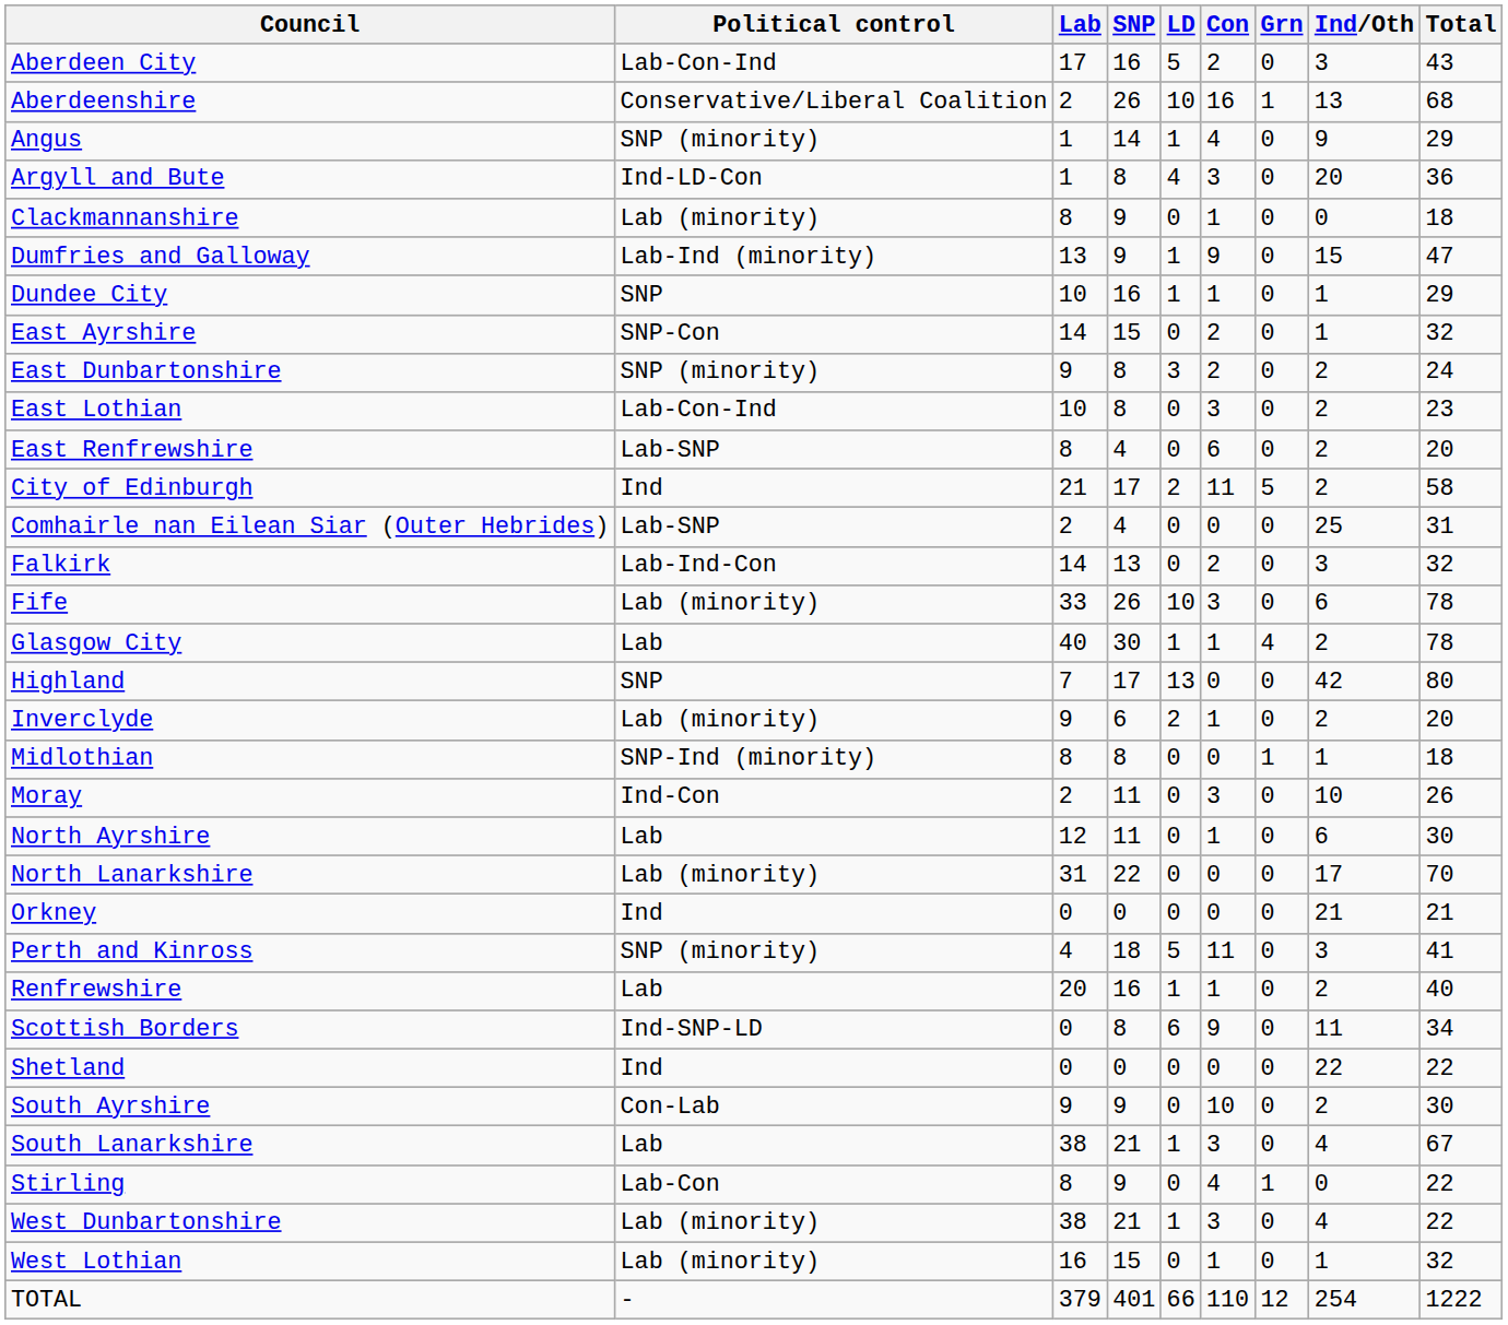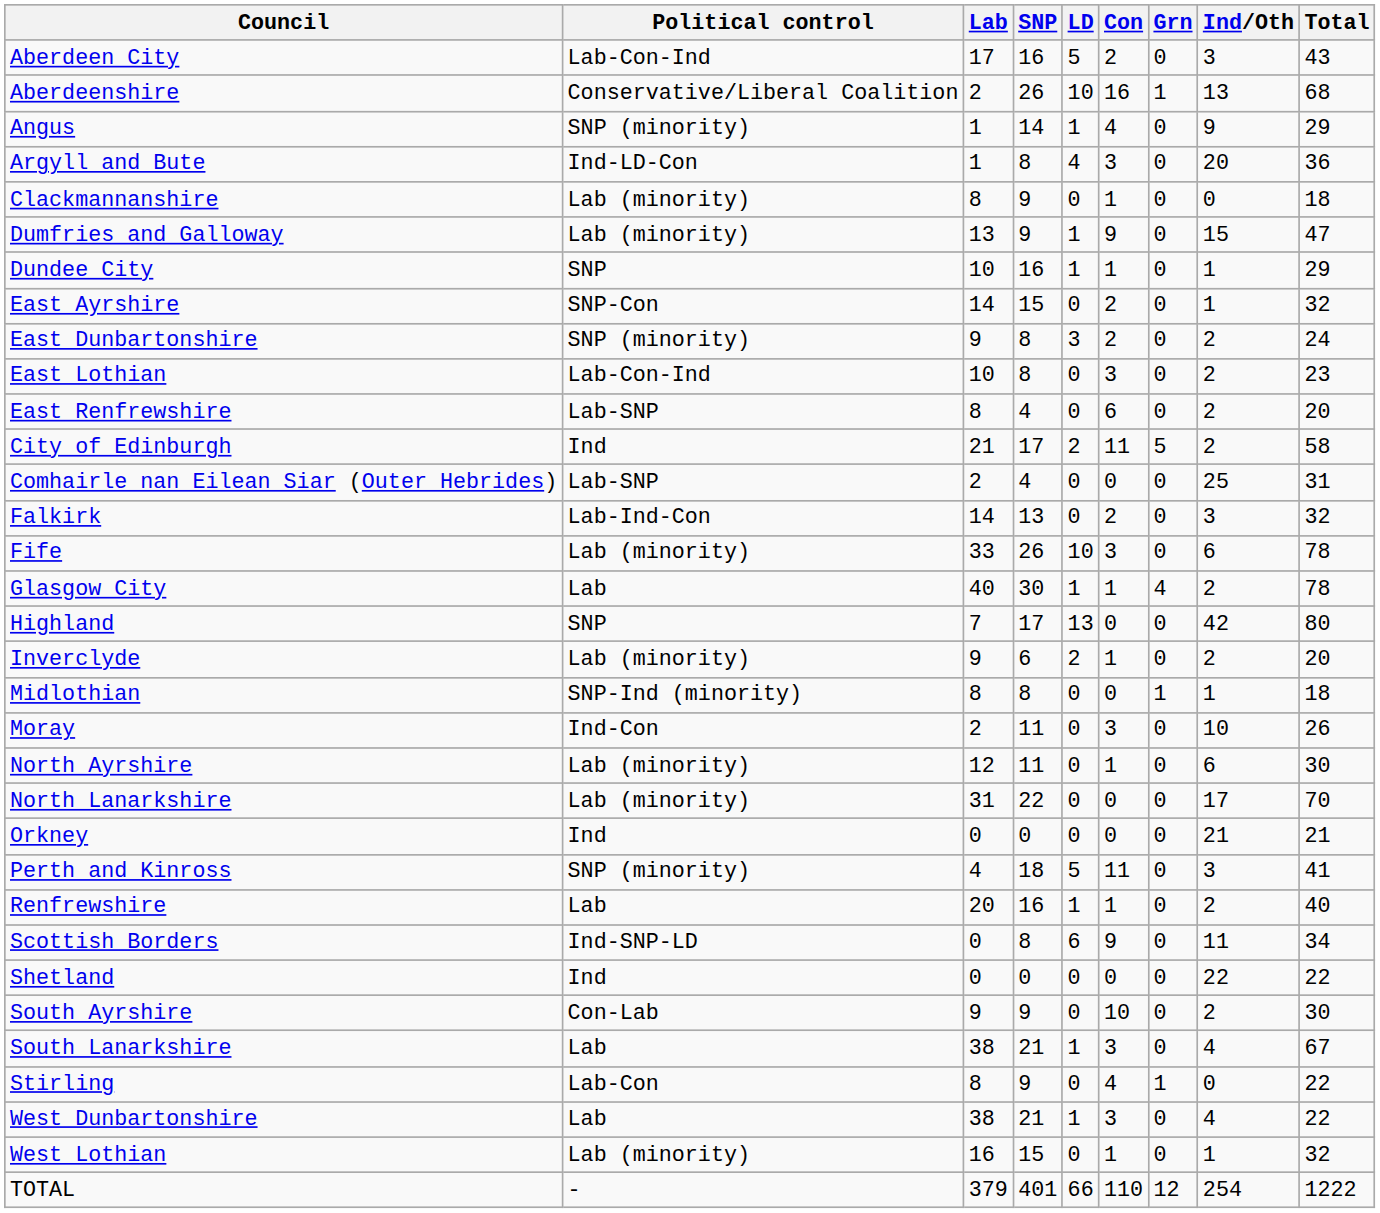 <table class="wikitable">
 <tr>
 <th>Council</th>
 <th>Political control </th>
 <th><a href='#'>Lab</a></th>
 <th><a href='#'>SNP</a></th>
 <th><a href='#'>LD</a></th>
 <th><a href='#'>Con</a></th>
 <th><a href='#'>Grn</a></th>
 <th><a href='#'>Ind</a>/Oth</th>
 <th>Total</th>
 </tr>
 <tr>
 <td><a href='#'>Aberdeen City</a></td>
 <td>Lab-Con-Ind</td>
 <td>17</td>
 <td>16</td>
 <td>5</td>
 <td>2</td>
 <td>0</td>
 <td>3</td>
 <td>43</td>
 </tr>
 <tr>
 <td><a href='#'>Aberdeenshire</a></td>
 <td>Conservative/Liberal Coalition</td>
 <td>2</td>
 <td>26</td>
 <td>10</td>
 <td>16</td>
 <td>1</td>
 <td>13</td>
 <td>68</td>
 </tr>
 <tr>
 <td><a href='#'>Angus</a></td>
 <td>SNP (minority)</td>
 <td>1</td>
 <td>14</td>
 <td>1</td>
 <td>4</td>
 <td>0</td>
 <td>9</td>
 <td>29</td>
 </tr>
 <tr>
 <td><a href='#'>Argyll and Bute</a></td>
 <td>Ind-LD-Con</td>
 <td>1</td>
 <td>8</td>
 <td>4</td>
 <td>3</td>
 <td>0</td>
 <td>20</td>
 <td>36</td>
 </tr>
 <tr>
 <td><a href='#'>Clackmannanshire</a></td>
 <td>Lab (minority)</td>
 <td>8</td>
 <td>9</td>
 <td>0</td>
 <td>1</td>
 <td>0</td>
 <td>0</td>
 <td>18</td>
 </tr>
 <tr>
 <td><a href='#'>Dumfries and Galloway</a></td>
-<td>Lab-Ind (minority)</td>
+<td>Lab (minority)</td>
 <td>13</td>
 <td>9</td>
 <td>1</td>
 <td>9</td>
 <td>0</td>
 <td>15</td>
 <td>47</td>
 </tr>
 <tr>
 <td><a href='#'>Dundee City</a></td>
 <td>SNP</td>
 <td>10</td>
 <td>16</td>
 <td>1</td>
 <td>1</td>
 <td>0</td>
 <td>1</td>
 <td>29</td>
 </tr>
 <tr>
 <td><a href='#'>East Ayrshire</a></td>
 <td>SNP-Con</td>
 <td>14</td>
 <td>15</td>
 <td>0</td>
 <td>2</td>
 <td>0</td>
 <td>1</td>
 <td>32</td>
 </tr>
 <tr>
 <td><a href='#'>East Dunbartonshire</a></td>
 <td>SNP (minority)</td>
 <td>9</td>
 <td>8</td>
 <td>3</td>
 <td>2</td>
 <td>0</td>
 <td>2</td>
 <td>24</td>
 </tr>
 <tr>
 <td><a href='#'>East Lothian</a></td>
 <td>Lab-Con-Ind</td>
 <td>10</td>
 <td>8</td>
 <td>0</td>
 <td>3</td>
 <td>0</td>
 <td>2</td>
 <td>23</td>
 </tr>
 <tr>
 <td><a href='#'>East Renfrewshire</a></td>
 <td>Lab-SNP</td>
 <td>8</td>
 <td>4</td>
 <td>0</td>
 <td>6</td>
 <td>0</td>
 <td>2</td>
 <td>20</td>
 </tr>
 <tr>
 <td><a href='#'>City of Edinburgh</a></td>
 <td>Ind</td>
 <td>21</td>
 <td>17</td>
 <td>2</td>
 <td>11</td>
 <td>5</td>
 <td>2</td>
 <td>58</td>
 </tr>
 <tr>
 <td><a href='#'>Comhairle nan Eilean Siar</a> (<a href='#'>Outer Hebrides</a>)</td>
 <td>Lab-SNP</td>
 <td>2</td>
 <td>4</td>
 <td>0</td>
 <td>0</td>
 <td>0</td>
 <td>25</td>
 <td>31</td>
 </tr>
 <tr>
 <td><a href='#'>Falkirk</a></td>
 <td>Lab-Ind-Con</td>
 <td>14</td>
 <td>13</td>
 <td>0</td>
 <td>2</td>
 <td>0</td>
 <td>3</td>
 <td>32</td>
 </tr>
 <tr>
 <td><a href='#'>Fife</a></td>
 <td>Lab (minority)</td>
 <td>33</td>
 <td>26</td>
 <td>10</td>
 <td>3</td>
 <td>0</td>
 <td>6</td>
 <td>78</td>
 </tr>
 <tr>
 <td><a href='#'>Glasgow City</a></td>
 <td>Lab</td>
 <td>40</td>
 <td>30</td>
 <td>1</td>
 <td>1</td>
 <td>4</td>
 <td>2</td>
 <td>78</td>
 </tr>
 <tr>
 <td><a href='#'>Highland</a></td>
 <td>SNP</td>
 <td>7</td>
 <td>17</td>
 <td>13</td>
 <td>0</td>
 <td>0</td>
 <td>42</td>
 <td>80</td>
 </tr>
 <tr>
 <td><a href='#'>Inverclyde</a></td>
 <td>Lab (minority)</td>
 <td>9</td>
 <td>6</td>
 <td>2</td>
 <td>1</td>
 <td>0</td>
 <td>2</td>
 <td>20</td>
 </tr>
 <tr>
 <td><a href='#'>Midlothian</a></td>
 <td>SNP-Ind (minority)</td>
 <td>8</td>
 <td>8</td>
 <td>0</td>
 <td>0</td>
 <td>1</td>
 <td>1</td>
 <td>18</td>
 </tr>
 <tr>
 <td><a href='#'>Moray</a></td>
 <td>Ind-Con</td>
 <td>2</td>
 <td>11</td>
 <td>0</td>
 <td>3</td>
 <td>0</td>
 <td>10</td>
 <td>26</td>
 </tr>
 <tr>
 <td><a href='#'>North Ayrshire</a></td>
-<td>Lab</td>
+<td>Lab (minority)</td>
 <td>12</td>
 <td>11</td>
 <td>0</td>
 <td>1</td>
 <td>0</td>
 <td>6</td>
 <td>30</td>
 </tr>
 <tr>
 <td><a href='#'>North Lanarkshire</a></td>
 <td>Lab (minority)</td>
 <td>31</td>
 <td>22</td>
 <td>0</td>
 <td>0</td>
 <td>0</td>
 <td>17</td>
 <td>70</td>
 </tr>
 <tr>
 <td><a href='#'>Orkney</a></td>
 <td>Ind</td>
 <td>0</td>
 <td>0</td>
 <td>0</td>
 <td>0</td>
 <td>0</td>
 <td>21</td>
 <td>21</td>
 </tr>
 <tr>
 <td><a href='#'>Perth and Kinross</a></td>
 <td>SNP (minority)</td>
 <td>4</td>
 <td>18</td>
 <td>5</td>
 <td>11</td>
 <td>0</td>
 <td>3</td>
 <td>41</td>
 </tr>
 <tr>
 <td><a href='#'>Renfrewshire</a></td>
 <td>Lab</td>
 <td>20</td>
 <td>16</td>
 <td>1</td>
 <td>1</td>
 <td>0</td>
 <td>2</td>
 <td>40</td>
 </tr>
 <tr>
 <td><a href='#'>Scottish Borders</a></td>
 <td>Ind-SNP-LD</td>
 <td>0</td>
 <td>8</td>
 <td>6</td>
 <td>9</td>
 <td>0</td>
 <td>11</td>
 <td>34</td>
 </tr>
 <tr>
 <td><a href='#'>Shetland</a></td>
 <td>Ind</td>
 <td>0</td>
 <td>0</td>
 <td>0</td>
 <td>0</td>
 <td>0</td>
 <td>22</td>
 <td>22</td>
 </tr>
 <tr>
 <td><a href='#'>South Ayrshire</a></td>
 <td>Con-Lab</td>
 <td>9</td>
 <td>9</td>
 <td>0</td>
 <td>10</td>
 <td>0</td>
 <td>2</td>
 <td>30</td>
 </tr>
 <tr>
 <td><a href='#'>South Lanarkshire</a></td>
 <td>Lab</td>
 <td>38</td>
 <td>21</td>
 <td>1</td>
 <td>3</td>
 <td>0</td>
 <td>4</td>
 <td>67</td>
 </tr>
 <tr>
 <td><a href='#'>Stirling</a></td>
 <td>Lab-Con</td>
 <td>8</td>
 <td>9</td>
 <td>0</td>
 <td>4</td>
 <td>1</td>
 <td>0</td>
 <td>22</td>
 </tr>
 <tr>
 <td><a href='#'>West Dunbartonshire</a></td>
-<td>Lab (minority)</td>
+<td>Lab</td>
 <td>38</td>
 <td>21</td>
 <td>1</td>
 <td>3</td>
 <td>0</td>
 <td>4</td>
 <td>22</td>
 </tr>
 <tr>
 <td><a href='#'>West Lothian</a></td>
 <td>Lab (minority)</td>
 <td>16</td>
 <td>15</td>
 <td>0</td>
 <td>1</td>
 <td>0</td>
 <td>1</td>
 <td>32</td>
 </tr>
 <tr>
 <td>TOTAL</td>
 <td>-</td>
 <td>379</td>
 <td>401</td>
 <td>66</td>
 <td>110</td>
 <td>12</td>
 <td>254</td>
 <td>1222</td>
 </tr>
 </table>
